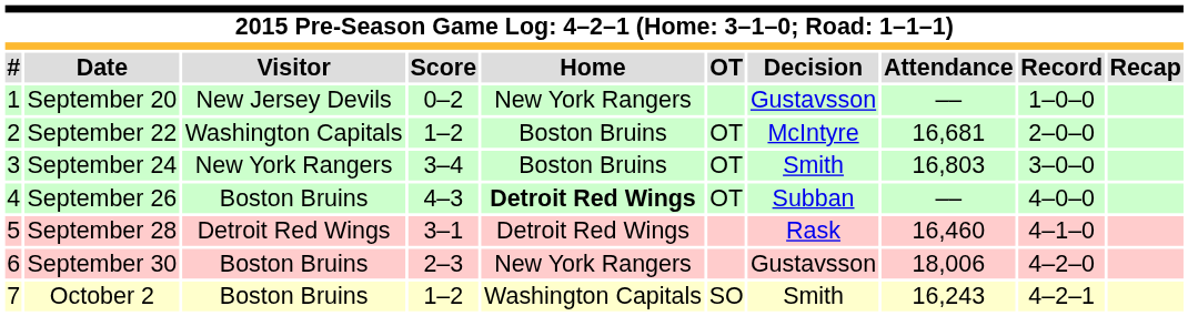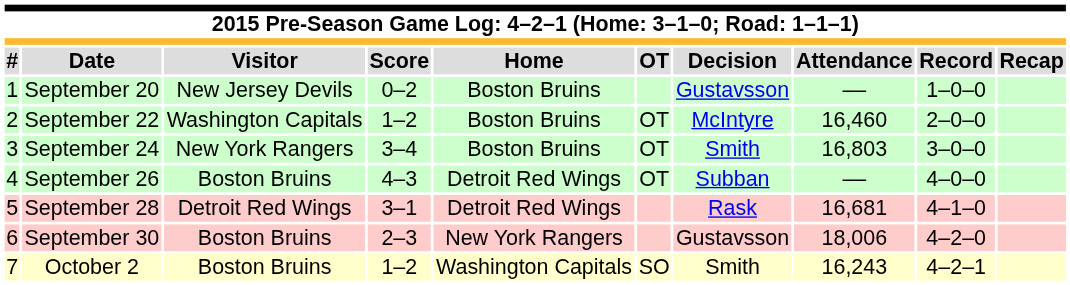 <table class="toccolours collapsible collapsed" style="width:90%; clear:both; margin:1.5em auto; text-align:center;">
 <tr>
 <th colspan=10 style="background:#fff; border-top:#000000 5px solid; border-bottom:#FDB930 5px solid;">2015 Pre-Season Game Log: 4–2–1 (Home: 3–1–0; Road: 1–1–1)</th>
 </tr>
 <tr style="background:#ddd;">
 <th>#</th>
 <th>Date</th>
 <th>Visitor</th>
 <th>Score</th>
 <th>Home</th>
 <th>OT</th>
 <th>Decision</th>
 <th>Attendance</th>
 <th>Record</th>
 <th>Recap</th>
 </tr>
 <tr style="text-align:center; background:#cfc;">
 <td>1</td>
 <td>September 20</td>
 <td>New Jersey Devils</td>
 <td>0–2</td>
-<td>New York Rangers</td>
+<td>Boston Bruins</td>
 <td></td>
 <td><a href='#'>Gustavsson</a></td>
 <td>––</td>
 <td>1–0–0</td>
 <td></td>
 </tr>
 <tr style="text-align:center; background:#cfc;">
 <td>2</td>
 <td>September 22</td>
 <td>Washington Capitals</td>
 <td>1–2</td>
 <td>Boston Bruins</td>
 <td>OT</td>
 <td><a href='#'>McIntyre</a></td>
-<td>16,681</td>
+<td>16,460</td>
 <td>2–0–0</td>
 <td></td>
 </tr>
 <tr style="text-align:center; background:#cfc;">
 <td>3</td>
 <td>September 24</td>
 <td>New York Rangers</td>
 <td>3–4</td>
 <td>Boston Bruins</td>
 <td>OT</td>
 <td><a href='#'>Smith</a></td>
 <td>16,803</td>
 <td>3–0–0</td>
 <td></td>
 </tr>
 <tr style="text-align:center; background:#cfc;">
 <td>4</td>
 <td>September 26</td>
 <td>Boston Bruins</td>
 <td>4–3</td>
-<td><strong>Detroit Red Wings</strong></td>
+<td>Detroit Red Wings</td>
 <td>OT</td>
 <td><a href='#'>Subban</a></td>
 <td>––</td>
 <td>4–0–0</td>
 <td></td>
 </tr>
 <tr style="text-align:center; background:#fcc;">
 <td>5</td>
 <td>September 28</td>
 <td>Detroit Red Wings</td>
 <td>3–1</td>
 <td>Detroit Red Wings</td>
 <td></td>
 <td><a href='#'>Rask</a></td>
-<td>16,460</td>
+<td>16,681</td>
 <td>4–1–0</td>
 <td></td>
 </tr>
 <tr style="text-align:center; background:#fcc;">
 <td>6</td>
 <td>September 30</td>
 <td>Boston Bruins</td>
 <td>2–3</td>
 <td>New York Rangers</td>
 <td></td>
 <td>Gustavsson</td>
 <td>18,006</td>
 <td>4–2–0</td>
 <td></td>
 </tr>
 <tr style="text-align:center; background:#ffc;">
 <td>7</td>
 <td>October 2</td>
 <td>Boston Bruins</td>
 <td>1–2</td>
 <td>Washington Capitals</td>
 <td>SO</td>
 <td>Smith</td>
 <td>16,243</td>
 <td>4–2–1</td>
 <td></td>
 </tr>
 </table>
